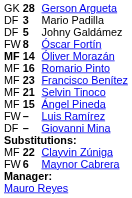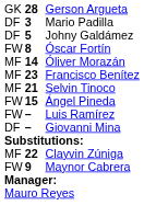 <table style = "font-size: 90%" cellspacing = "0" cellpadding = "0">
 <tr>
 <td colspan = 4></td>
 </tr>
 <tr>
 <th style="width:25px;"></th>
 <th style="width:25px;"></th>
 </tr>
 <tr>
 <td>GK</td>
 <td><strong>28</strong></td>
 <td> <a href='#'>Gerson Argueta</a></td>
 </tr>
 <tr>
 <td>DF</td>
 <td><strong>3</strong></td>
 <td> Mario Padilla</td>
 </tr>
 <tr>
 <td>DF</td>
 <td><strong>5</strong></td>
 <td> Johny Galdámez</td>
 </tr>
 <tr>
 <td>FW</td>
 <td><strong>8</strong></td>
 <td> <a href='#'>Óscar Fortín</a></td>
 </tr>
 <tr>
-<td><strong>MF</strong></td>
+<td>MF</td>
 <td><strong>14</strong></td>
 <td> <a href='#'>Óliver Morazán</a></td>
-</tr>
-<tr>
-<td>MF</td>
-<td><strong>16</strong></td>
-<td> <a href='#'>Romario Pinto</a></td>
-<td></td>
-<td></td>
-<td></td>
-<td></td>
 </tr>
 <tr>
 <td>MF</td>
 <td><strong>23</strong></td>
 <td> <a href='#'>Francisco Benítez</a></td>
 <td></td>
 <td></td>
 </tr>
 <tr>
 <td>MF</td>
 <td><strong>21</strong></td>
 <td> <a href='#'>Selvin Tinoco</a></td>
 </tr>
 <tr>
-<td>MF</td>
+<td>FW</td>
 <td><strong>15</strong></td>
 <td> <a href='#'>Ángel Pineda</a></td>
 </tr>
 <tr>
 <td>FW</td>
 <td><strong>–</strong></td>
 <td> <a href='#'>Luis Ramírez</a></td>
 </tr>
 <tr>
 <td>DF</td>
 <td><strong>–</strong></td>
 <td> <a href='#'>Giovanni Mina</a></td>
 <td></td>
 <td></td>
 </tr>
 <tr>
 <td colspan = 3><strong>Substitutions:</strong></td>
 </tr>
 <tr>
 <td>MF</td>
 <td><strong>22</strong></td>
 <td> <a href='#'>Clayvin Zúniga</a></td>
 <td></td>
 <td></td>
 </tr>
 <tr>
 <td>FW</td>
-<td><strong>6</strong></td>
+<td><strong>9</strong></td>
 <td> <a href='#'>Maynor Cabrera</a></td>
 <td></td>
 <td></td>
 </tr>
 <tr>
 <td colspan = 3><strong>Manager:</strong></td>
 </tr>
 <tr>
 <td colspan = 3> <a href='#'>Mauro Reyes</a></td>
 </tr>
 </table>
